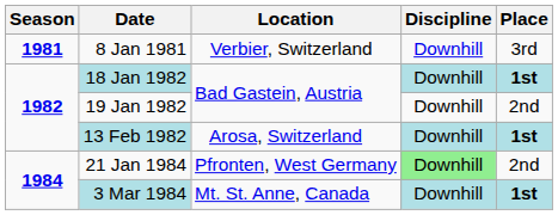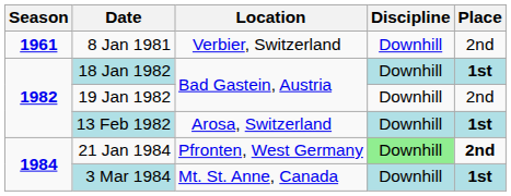 <table class=wikitable style="text-align:center">
 <tr>
 <th>Season</th>
 <th>Date</th>
 <th>Location</th>
 <th>Discipline</th>
 <th>Place</th>
 </tr>
 <tr>
-<td><strong><a href='#'>1981</a></strong></td>
+<td><strong><a href='#'>1961</a></strong></td>
 <td align=right>8 Jan 1981</td>
 <td align=left>   <a href='#'>Verbier</a>, Switzerland</td>
 <td align=center><a href='#'>Downhill</a></td>
-<td align=center>3rd</td>
+<td>2nd</td>
 </tr>
 <tr>
 <td rowspan=3><strong><a href='#'>1982</a></strong></td>
 <td bgcolor="#BOEOE6" align=right>18 Jan 1982</td>
 <td rowspan=2 align=left> <a href='#'>Bad Gastein</a>, <a href='#'>Austria</a></td>
 <td bgcolor="#BOEOE6">Downhill</td>
 <td bgcolor="#BOEOE6"><strong>1st</strong></td>
 </tr>
 <tr>
 <td align=right>19 Jan 1982</td>
 <td>Downhill</td>
 <td>2nd</td>
 </tr>
 <tr>
 <td bgcolor="#BOEOE6" align=right>13 Feb 1982</td>
 <td align=left>   <a href='#'>Arosa</a>, <a href='#'>Switzerland</a></td>
 <td bgcolor="#BOEOE6">Downhill</td>
 <td bgcolor="#BOEOE6"><strong>1st</strong></td>
 </tr>
 <tr>
 <td rowspan=2><strong><a href='#'>1984</a></strong></td>
 <td align=right>21 Jan 1984</td>
 <td align=left> <a href='#'>Pfronten</a>, <a href='#'>West Germany</a></td>
 <td style="background: lightgreen;">Downhill</td>
-<td>2nd</td>
+<td><strong>2nd</strong></td>
 </tr>
 <tr>
 <td bgcolor="#BOEOE6" align=right>3 Mar 1984</td>
 <td align=left> <a href='#'>Mt. St. Anne</a>, <a href='#'>Canada</a></td>
 <td bgcolor="#BOEOE6">Downhill</td>
 <td bgcolor="#BOEOE6"><strong>1st</strong></td>
 </tr>
 </table>
